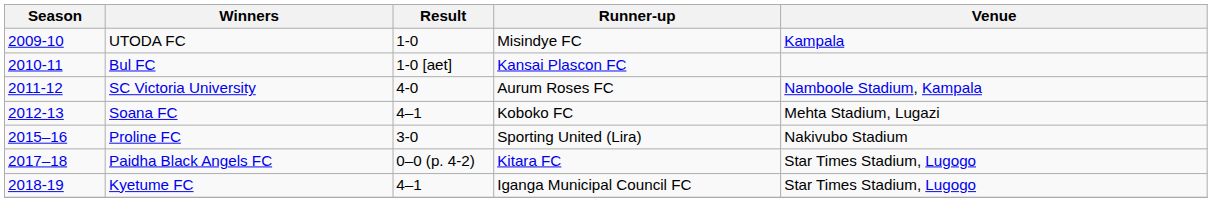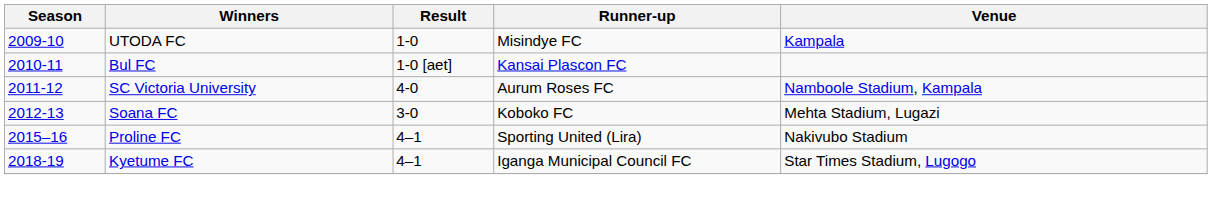 <table class="wikitable" style="width:80%; font-size:100%">
 <tr>
 <th width="100px">Season</th>
 <th width="300px">Winners</th>
 <th width="100px">Result</th>
 <th width="300px">Runner-up</th>
 <th width="450px">Venue</th>
 </tr>
 <tr>
 <td><a href='#'>2009-10</a></td>
 <td>UTODA FC</td>
 <td>1-0</td>
 <td>Misindye FC</td>
 <td><a href='#'>Kampala</a></td>
 </tr>
 <tr>
 <td><a href='#'>2010-11</a></td>
 <td><a href='#'>Bul FC</a></td>
 <td>1-0 [aet]</td>
 <td><a href='#'>Kansai Plascon FC</a></td>
 <td></td>
 </tr>
 <tr>
 <td><a href='#'>2011-12</a></td>
 <td><a href='#'>SC Victoria University</a></td>
 <td>4-0</td>
 <td>Aurum Roses FC</td>
 <td><a href='#'>Namboole Stadium</a>, <a href='#'>Kampala</a></td>
 </tr>
 <tr>
 <td><a href='#'>2012-13</a></td>
 <td><a href='#'>Soana FC</a></td>
-<td>4–1</td>
+<td>3-0</td>
 <td>Koboko FC</td>
 <td>Mehta Stadium, Lugazi</td>
 </tr>
 <tr>
 <td><a href='#'>2015–16</a></td>
 <td><a href='#'>Proline FC</a></td>
-<td>3-0</td>
+<td>4–1</td>
 <td>Sporting United (Lira)</td>
 <td>Nakivubo Stadium</td>
-</tr>
-<tr>
-<td><a href='#'>2017–18</a></td>
-<td><a href='#'>Paidha Black Angels FC</a></td>
-<td>0–0 (p. 4-2)</td>
-<td><a href='#'>Kitara FC</a></td>
-<td>Star Times Stadium, <a href='#'>Lugogo</a></td>
 </tr>
 <tr>
 <td><a href='#'>2018-19</a></td>
 <td><a href='#'>Kyetume FC</a></td>
 <td>4–1</td>
 <td>Iganga Municipal Council FC</td>
 <td>Star Times Stadium, <a href='#'>Lugogo</a></td>
 </tr>
 <tr>
 </tr>
 </table>
